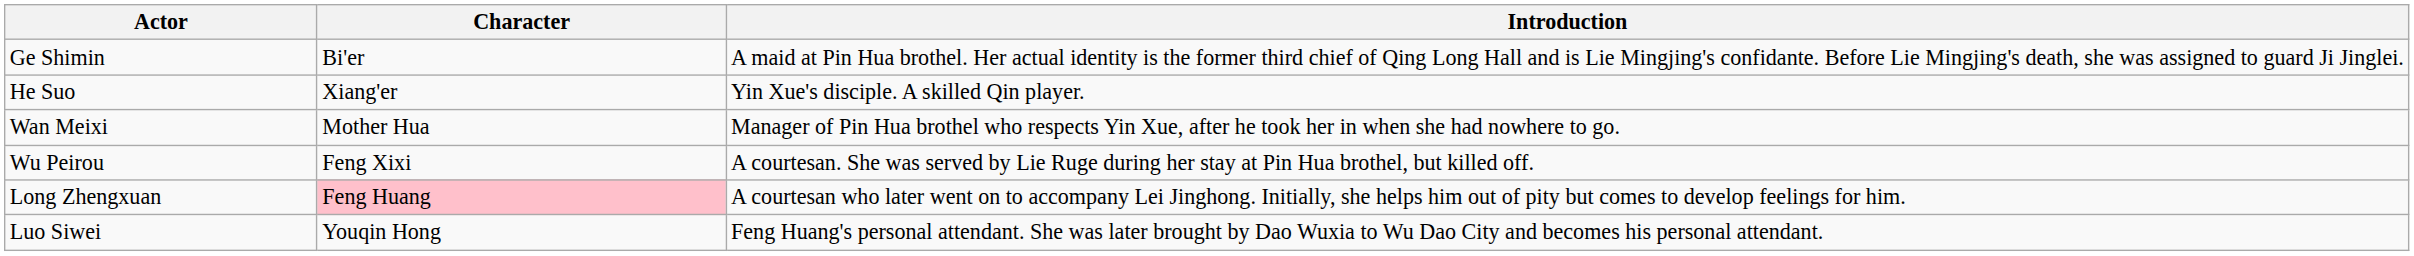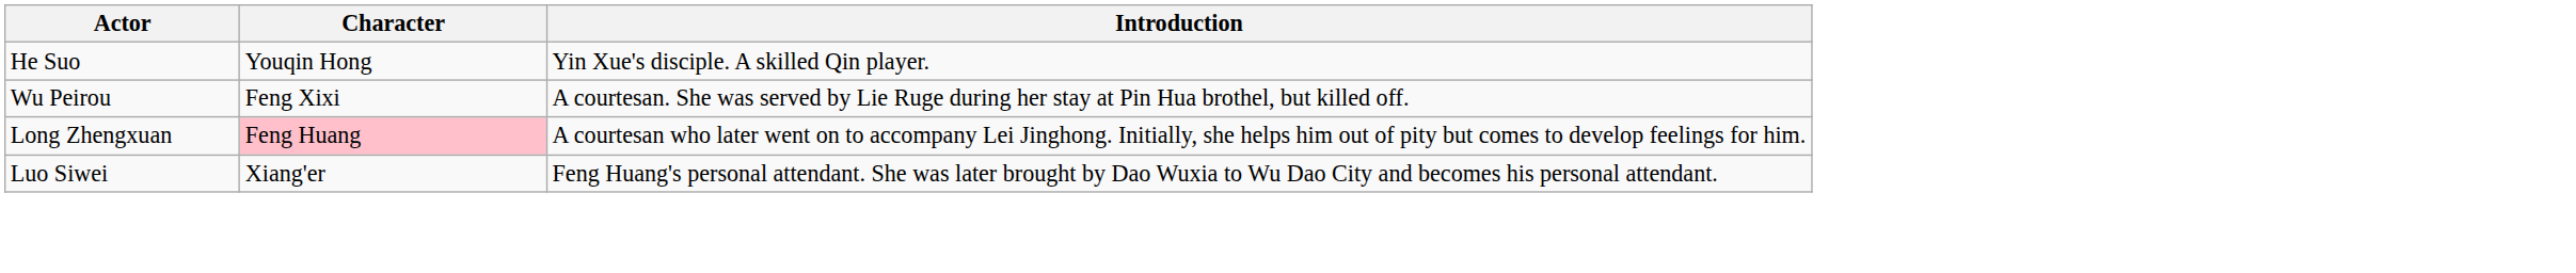 <table class="wikitable">
 <tr>
 <th style="width:13%">Actor</th>
 <th style="width:17%">Character</th>
 <th>Introduction</th>
 </tr>
 <tr>
-<td>Ge Shimin</td>
-<td>Bi'er</td>
-<td>A maid at Pin Hua brothel. Her actual identity is the former third chief of Qing Long Hall and is Lie Mingjing's confidante. Before Lie Mingjing's death, she was assigned to guard Ji Jinglei.</td>
-</tr>
-<tr>
 <td>He Suo</td>
-<td>Xiang'er</td>
+<td>Youqin Hong</td>
 <td>Yin Xue's disciple. A skilled Qin player.</td>
-</tr>
-<tr>
-<td>Wan Meixi</td>
-<td>Mother Hua</td>
-<td>Manager of Pin Hua brothel who respects Yin Xue, after he took her in when she had nowhere to go.</td>
 </tr>
 <tr>
 <td>Wu Peirou</td>
 <td>Feng Xixi</td>
 <td>A courtesan. She was served by Lie Ruge during her stay at Pin Hua brothel, but killed off.</td>
 </tr>
 <tr>
 <td>Long Zhengxuan</td>
 <td style="background: pink;">Feng Huang</td>
 <td>A courtesan who later went on to accompany Lei Jinghong. Initially, she helps him out of pity but comes to develop feelings for him.</td>
 </tr>
 <tr>
 <td>Luo Siwei</td>
-<td>Youqin Hong</td>
+<td>Xiang'er</td>
 <td>Feng Huang's personal attendant. She was later brought by Dao Wuxia to Wu Dao City and becomes his personal attendant.</td>
 </tr>
 </table>
